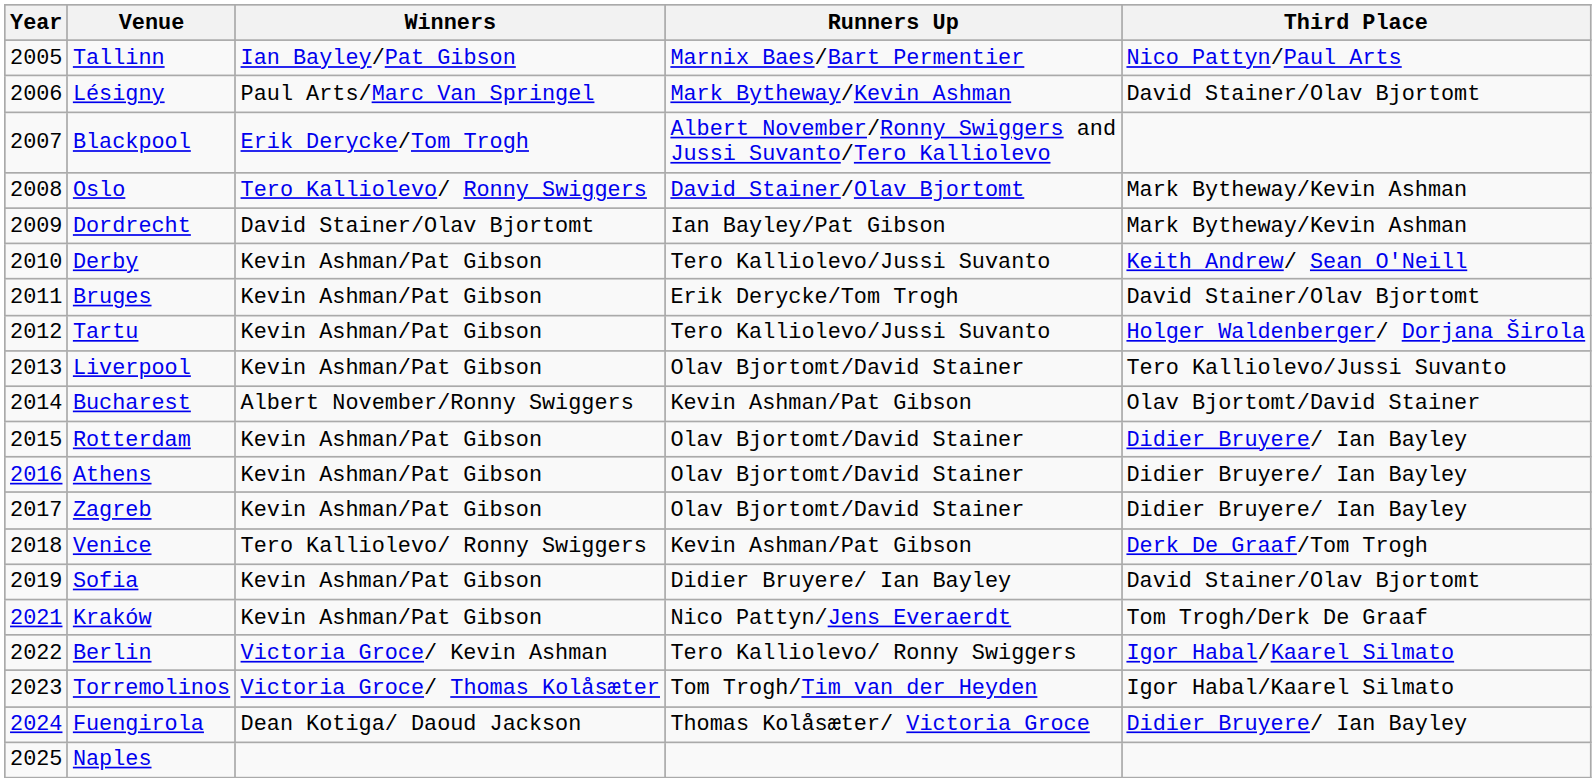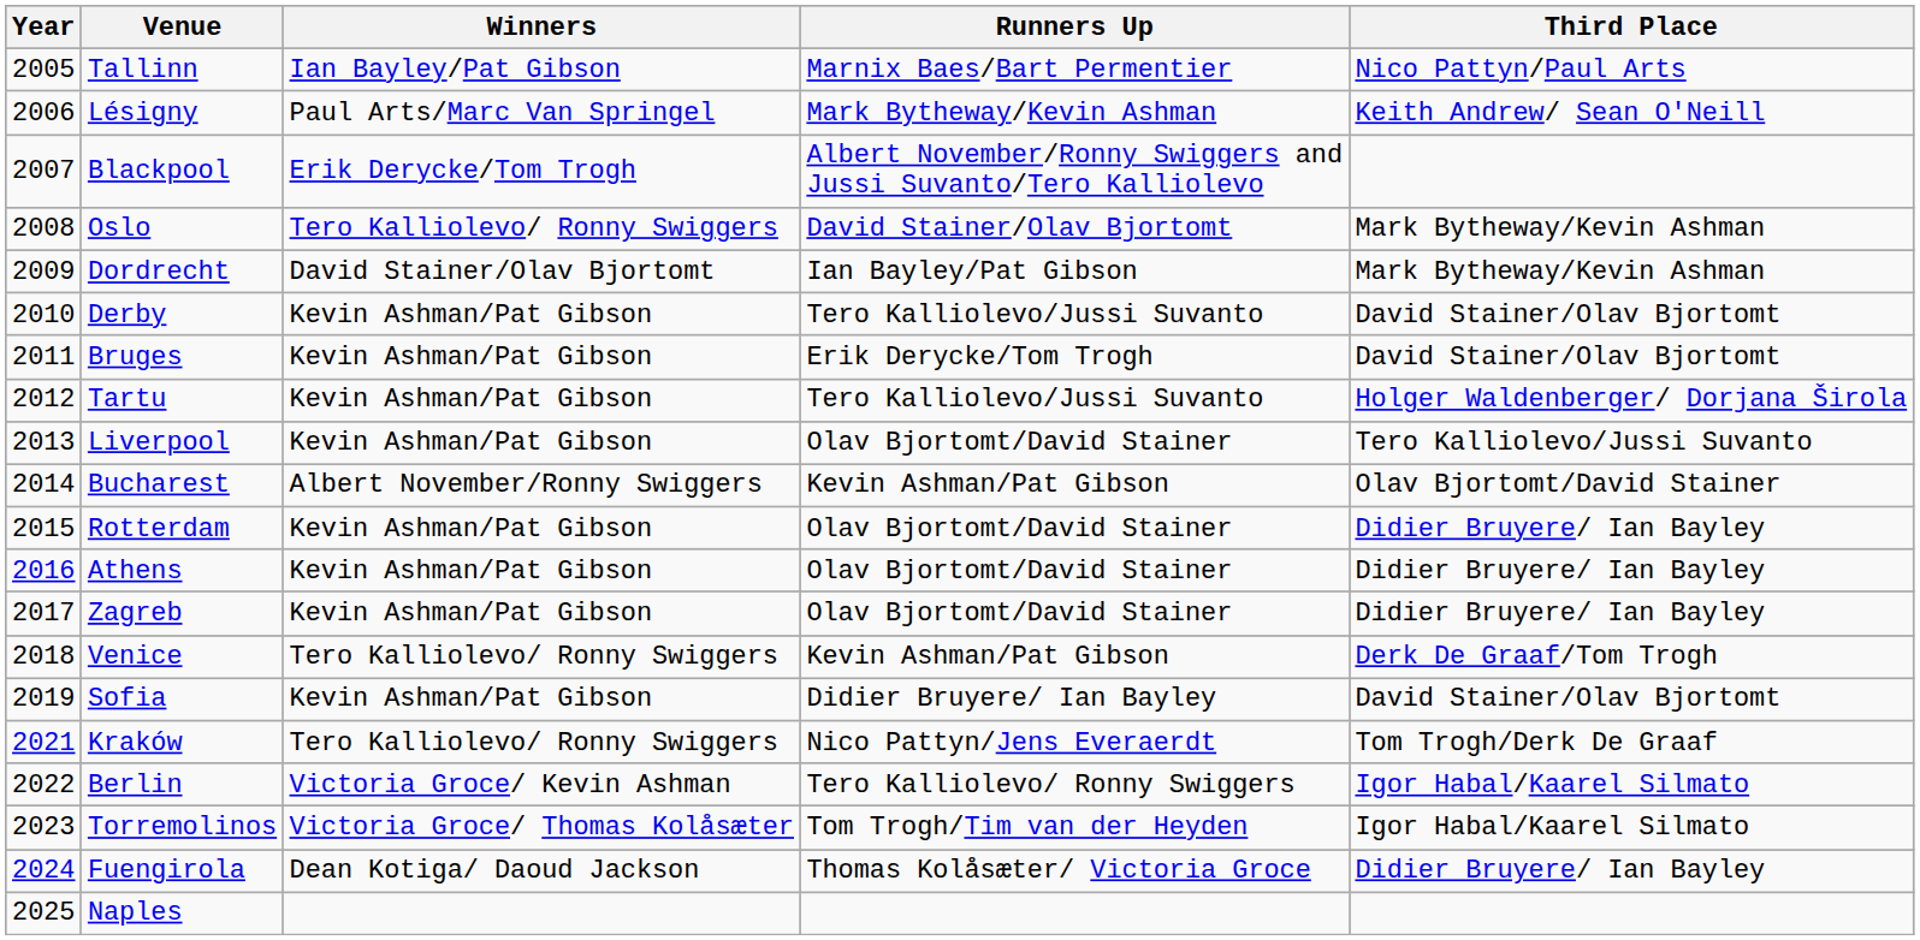 <table class="wikitable" border="1">
 <tr>
 <th>Year</th>
 <th>Venue</th>
 <th>Winners</th>
 <th>Runners Up</th>
 <th>Third Place</th>
 </tr>
 <tr>
 <td>2005</td>
 <td> <a href='#'>Tallinn</a></td>
 <td> <a href='#'>Ian Bayley</a>/<a href='#'>Pat Gibson</a></td>
 <td> <a href='#'>Marnix Baes</a>/<a href='#'>Bart Permentier</a></td>
 <td> <a href='#'>Nico Pattyn</a>/<a href='#'>Paul Arts</a></td>
 </tr>
 <tr>
 <td>2006</td>
 <td> <a href='#'>Lésigny</a></td>
 <td> Paul Arts/<a href='#'>Marc Van Springel</a></td>
 <td> <a href='#'>Mark Bytheway</a>/<a href='#'>Kevin Ashman</a></td>
-<td> David Stainer/Olav Bjortomt</td>
+<td> <a href='#'>Keith Andrew</a>/ <a href='#'>Sean O'Neill</a></td>
 </tr>
 <tr>
 <td>2007</td>
 <td> <a href='#'>Blackpool</a></td>
 <td> <a href='#'>Erik Derycke</a>/<a href='#'>Tom Trogh</a></td>
 <td> <a href='#'>Albert November</a>/<a href='#'>Ronny Swiggers</a> and<br> <a href='#'>Jussi Suvanto</a>/<a href='#'>Tero Kalliolevo</a></td>
 <td></td>
 </tr>
 <tr>
 <td>2008</td>
 <td> <a href='#'>Oslo</a></td>
 <td> <a href='#'>Tero Kalliolevo</a>/ <a href='#'>Ronny Swiggers</a></td>
 <td> <a href='#'>David Stainer</a>/<a href='#'>Olav Bjortomt</a></td>
 <td> Mark Bytheway/Kevin Ashman</td>
 </tr>
 <tr>
 <td>2009</td>
 <td> <a href='#'>Dordrecht</a></td>
 <td> David Stainer/Olav Bjortomt</td>
 <td> Ian Bayley/Pat Gibson</td>
 <td> Mark Bytheway/Kevin Ashman</td>
 </tr>
 <tr>
 <td>2010</td>
 <td> <a href='#'>Derby</a></td>
 <td> Kevin Ashman/Pat Gibson</td>
 <td> Tero Kalliolevo/Jussi Suvanto</td>
-<td> <a href='#'>Keith Andrew</a>/ <a href='#'>Sean O'Neill</a></td>
+<td> David Stainer/Olav Bjortomt</td>
 </tr>
 <tr>
 <td>2011</td>
 <td> <a href='#'>Bruges</a></td>
 <td> Kevin Ashman/Pat Gibson</td>
 <td> Erik Derycke/Tom Trogh</td>
 <td> David Stainer/Olav Bjortomt</td>
 </tr>
 <tr>
 <td>2012</td>
 <td> <a href='#'>Tartu</a></td>
 <td> Kevin Ashman/Pat Gibson</td>
 <td> Tero Kalliolevo/Jussi Suvanto</td>
 <td> <a href='#'>Holger Waldenberger</a>/ <a href='#'>Dorjana Širola</a></td>
 </tr>
 <tr>
 <td>2013</td>
 <td> <a href='#'>Liverpool</a></td>
 <td> Kevin Ashman/Pat Gibson</td>
 <td> Olav Bjortomt/David Stainer</td>
 <td> Tero Kalliolevo/Jussi Suvanto</td>
 </tr>
 <tr>
 <td>2014</td>
 <td> <a href='#'>Bucharest</a></td>
 <td> Albert November/Ronny Swiggers</td>
 <td> Kevin Ashman/Pat Gibson</td>
 <td> Olav Bjortomt/David Stainer</td>
 </tr>
 <tr>
 <td>2015</td>
 <td> <a href='#'>Rotterdam</a></td>
 <td> Kevin Ashman/Pat Gibson</td>
 <td> Olav Bjortomt/David Stainer</td>
 <td> <a href='#'>Didier Bruyere</a>/ Ian Bayley</td>
 </tr>
 <tr>
 <td><a href='#'>2016</a></td>
 <td> <a href='#'>Athens</a></td>
 <td> Kevin Ashman/Pat Gibson</td>
 <td> Olav Bjortomt/David Stainer</td>
 <td> Didier Bruyere/ Ian Bayley </td>
 </tr>
 <tr>
 <td>2017</td>
 <td> <a href='#'>Zagreb</a></td>
 <td> Kevin Ashman/Pat Gibson</td>
 <td> Olav Bjortomt/David Stainer </td>
 <td> Didier Bruyere/ Ian Bayley</td>
 </tr>
 <tr>
 <td>2018</td>
 <td> <a href='#'>Venice</a></td>
 <td> Tero Kalliolevo/ Ronny Swiggers</td>
 <td> Kevin Ashman/Pat Gibson</td>
 <td> <a href='#'>Derk De Graaf</a>/Tom Trogh</td>
 </tr>
 <tr>
 <td>2019</td>
 <td> <a href='#'>Sofia</a></td>
 <td> Kevin Ashman/Pat Gibson</td>
 <td> Didier Bruyere/ Ian Bayley</td>
 <td> David Stainer/Olav Bjortomt</td>
 </tr>
 <tr>
 <td><a href='#'>2021</a></td>
 <td> <a href='#'>Kraków</a></td>
-<td> Kevin Ashman/Pat Gibson</td>
+<td> Tero Kalliolevo/ Ronny Swiggers</td>
 <td> Nico Pattyn/<a href='#'>Jens Everaerdt</a></td>
 <td> Tom Trogh/Derk De Graaf</td>
 </tr>
 <tr>
 <td>2022</td>
 <td> <a href='#'>Berlin</a></td>
 <td> <a href='#'>Victoria Groce</a>/ Kevin Ashman</td>
 <td> Tero Kalliolevo/ Ronny Swiggers</td>
 <td> <a href='#'>Igor Habal</a>/<a href='#'>Kaarel Silmato</a></td>
 </tr>
 <tr>
 <td>2023</td>
 <td> <a href='#'>Torremolinos</a></td>
 <td> <a href='#'>Victoria Groce</a>/ <a href='#'>Thomas Kolåsæter</a></td>
 <td> Tom Trogh/<a href='#'>Tim van der Heyden</a></td>
 <td> Igor Habal/Kaarel Silmato</td>
 </tr>
 <tr>
 <td><a href='#'>2024</a></td>
 <td> <a href='#'>Fuengirola</a></td>
 <td> Dean Kotiga/ Daoud Jackson</td>
 <td> Thomas Kolåsæter/ <a href='#'>Victoria Groce</a></td>
 <td> <a href='#'>Didier Bruyere</a>/ Ian Bayley</td>
 </tr>
 <tr>
 <td>2025</td>
 <td> <a href='#'>Naples</a></td>
 <td></td>
 <td></td>
 <td></td>
 </tr>
 </table>
